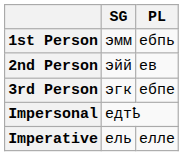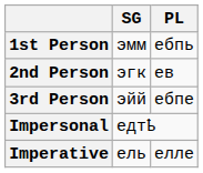 <table class="wikitable">
 <tr>
 <th></th>
 <th>SG</th>
 <th>PL</th>
 </tr>
 <tr>
 <th>1st Person</th>
 <td>эмм</td>
 <td>ебпь</td>
 </tr>
 <tr>
 <th>2nd Person</th>
-<td>эйй</td>
+<td>эгк</td>
 <td>ев</td>
 </tr>
 <tr>
 <th>3rd Person</th>
-<td>эгк</td>
+<td>эйй</td>
 <td>ебпе</td>
 </tr>
 <tr>
 <th>Impersonal</th>
 <td colspan="2">едтҍ</td>
 </tr>
 <tr>
 <th>Imperative</th>
 <td>ель</td>
 <td>елле</td>
 </tr>
 </table>
